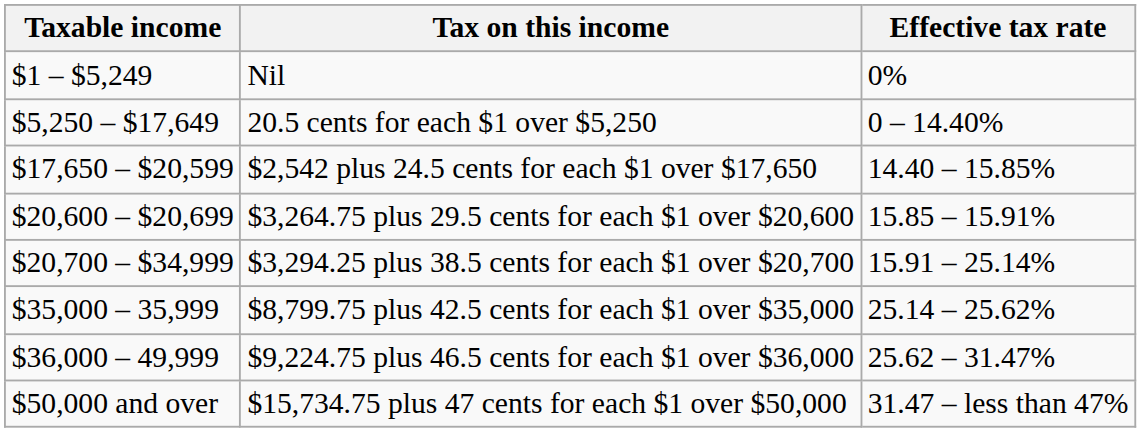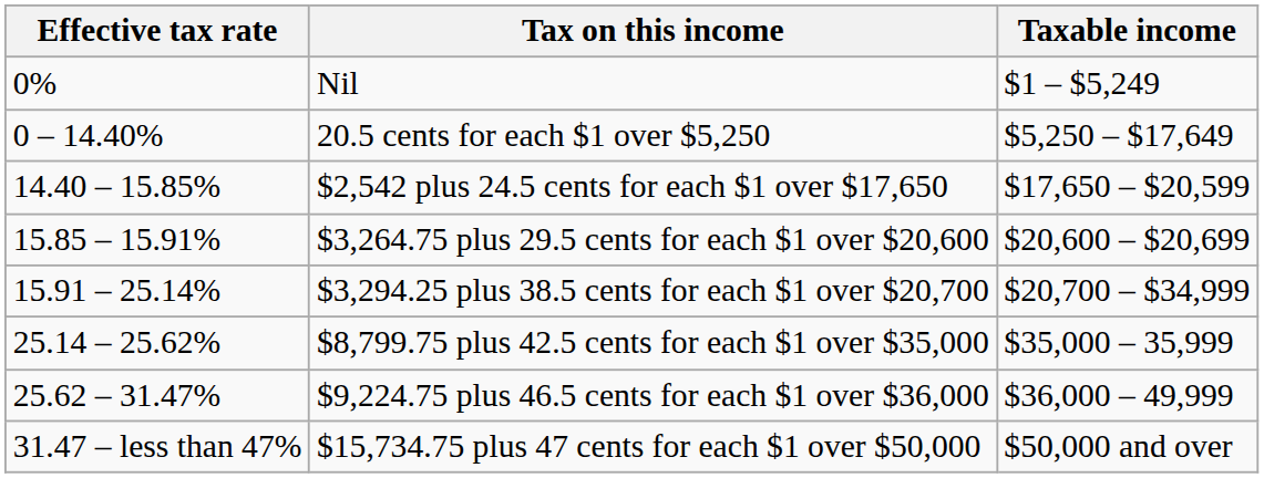 <table class="wikitable">
 <tr>
+<th>Effective tax rate</th>
+<th>Tax on this income</th>
 <th>Taxable income</th>
-<th>Tax on this income</th>
-<th>Effective tax rate</th>
 </tr>
 <tr>
+<td>0%</td>
+<td>Nil</td>
 <td>$1 – $5,249</td>
-<td>Nil</td>
-<td>0%</td>
 </tr>
 <tr>
+<td>0 – 14.40%</td>
+<td>20.5 cents for each $1 over $5,250</td>
 <td>$5,250 – $17,649</td>
-<td>20.5 cents for each $1 over $5,250</td>
-<td>0 – 14.40%</td>
 </tr>
 <tr>
+<td>14.40 – 15.85%</td>
+<td>$2,542 plus 24.5 cents for each $1 over $17,650</td>
 <td>$17,650 – $20,599</td>
-<td>$2,542 plus 24.5 cents for each $1 over $17,650</td>
-<td>14.40 – 15.85%</td>
 </tr>
 <tr>
+<td>15.85 – 15.91%</td>
+<td>$3,264.75 plus 29.5 cents for each $1 over $20,600</td>
 <td>$20,600 – $20,699</td>
-<td>$3,264.75 plus 29.5 cents for each $1 over $20,600</td>
-<td>15.85 – 15.91%</td>
 </tr>
 <tr>
+<td>15.91 – 25.14%</td>
+<td>$3,294.25 plus 38.5 cents for each $1 over $20,700</td>
 <td>$20,700 – $34,999</td>
-<td>$3,294.25 plus 38.5 cents for each $1 over $20,700</td>
-<td>15.91 – 25.14%</td>
 </tr>
 <tr>
+<td>25.14 – 25.62%</td>
+<td>$8,799.75 plus 42.5 cents for each $1 over $35,000</td>
 <td>$35,000 – 35,999</td>
-<td>$8,799.75 plus 42.5 cents for each $1 over $35,000</td>
-<td>25.14 – 25.62%</td>
 </tr>
 <tr>
+<td>25.62 – 31.47%</td>
+<td>$9,224.75 plus 46.5 cents for each $1 over $36,000</td>
 <td>$36,000 – 49,999</td>
-<td>$9,224.75 plus 46.5 cents for each $1 over $36,000</td>
-<td>25.62 – 31.47%</td>
 </tr>
 <tr>
+<td>31.47 – less than 47%</td>
+<td>$15,734.75 plus 47 cents for each $1 over $50,000</td>
 <td>$50,000 and over</td>
-<td>$15,734.75 plus 47 cents for each $1 over $50,000</td>
-<td>31.47 – less than 47%</td>
 </tr>
 </table>
